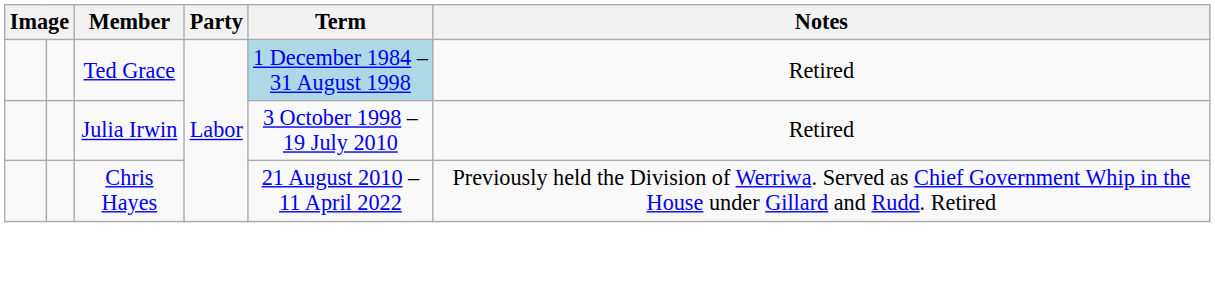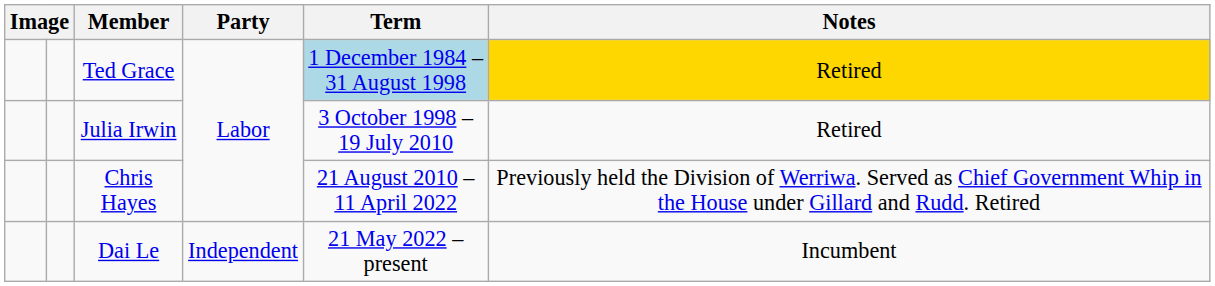 <table class="wikitable" style="text-align:center">
 <tr>
 <th colspan=2>Image</th>
 <th>Member</th>
 <th>Party</th>
 <th>Term</th>
 <th>Notes</th>
 </tr>
 <tr>
 <td> </td>
 <td></td>
 <td><a href='#'>Ted Grace</a><br></td>
 <td rowspan="3"><a href='#'>Labor</a></td>
 <td nowrap style="background: lightblue;"><a href='#'>1 December 1984</a> –<br><a href='#'>31 August 1998</a></td>
-<td>Retired</td>
+<td style="background: gold;">Retired</td>
 </tr>
 <tr>
 <td> </td>
 <td></td>
 <td><a href='#'>Julia Irwin</a><br></td>
 <td nowrap><a href='#'>3 October 1998</a> –<br><a href='#'>19 July 2010</a></td>
 <td>Retired</td>
 </tr>
 <tr>
 <td> </td>
 <td></td>
 <td><a href='#'>Chris Hayes</a><br></td>
 <td nowrap><a href='#'>21 August 2010</a> –<br><a href='#'>11 April 2022</a></td>
 <td>Previously held the Division of <a href='#'>Werriwa</a>. Served as <a href='#'>Chief Government Whip in the House</a> under <a href='#'>Gillard</a> and <a href='#'>Rudd</a>. Retired</td>
 </tr>
+<tr>
+<td> </td>
+<td></td>
+<td><a href='#'>Dai Le</a><br></td>
+<td><a href='#'>Independent</a></td>
+<td nowrap><a href='#'>21 May 2022</a> –<br>present</td>
+<td>Incumbent</td>
+</tr>
 </table>
